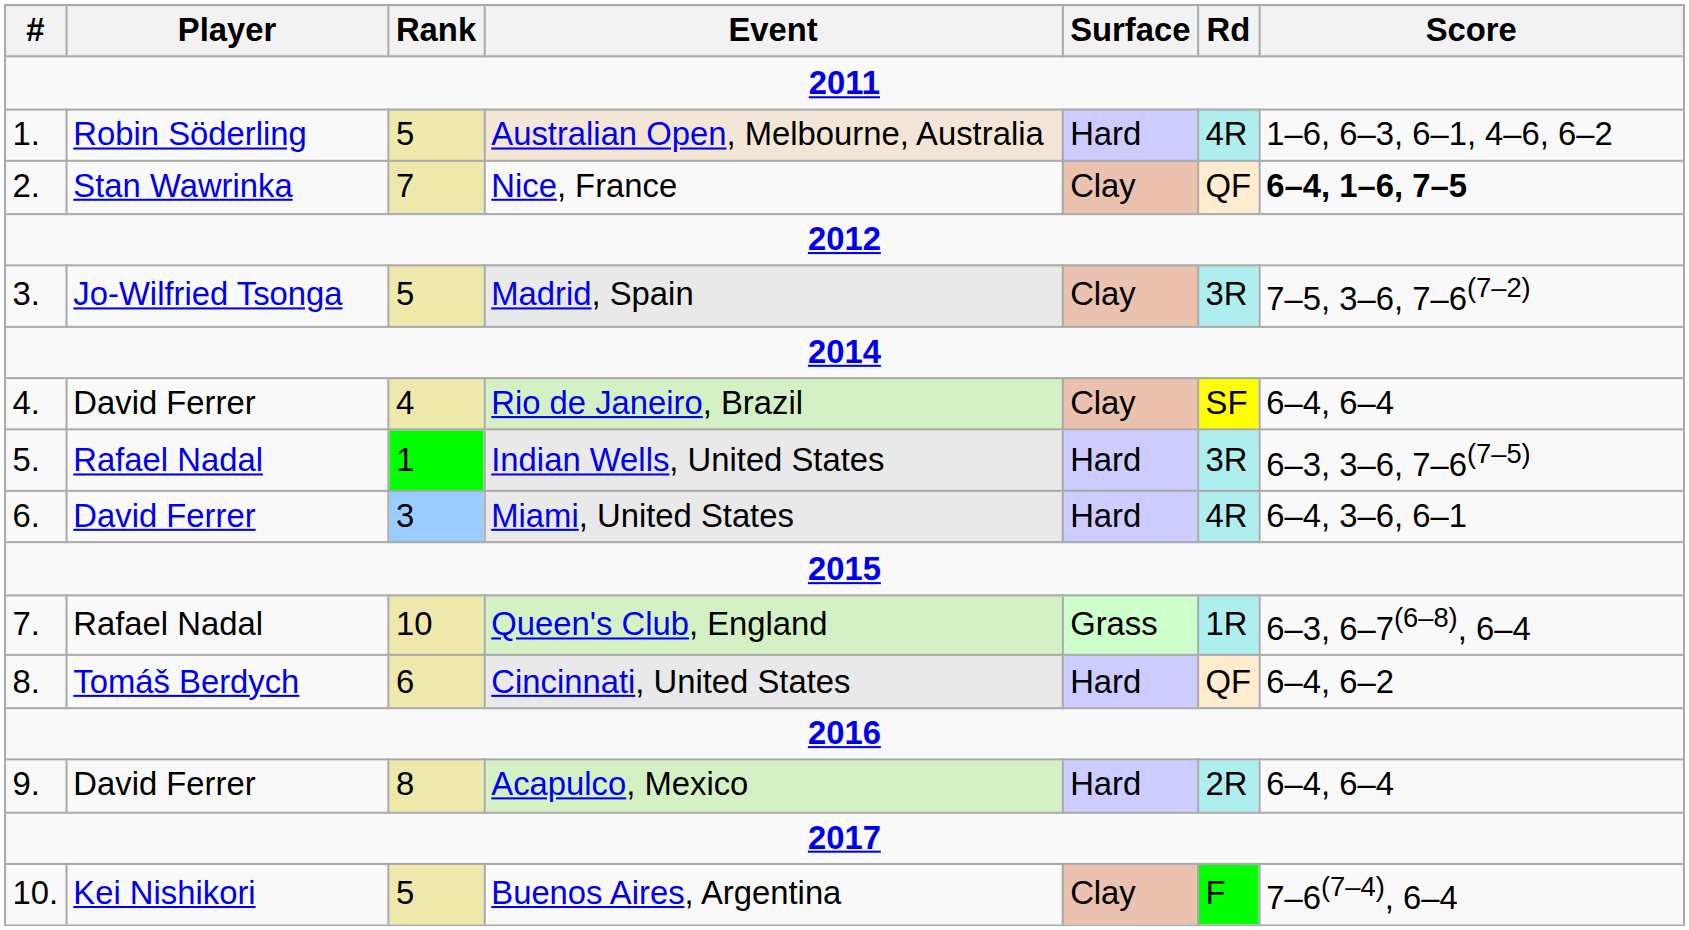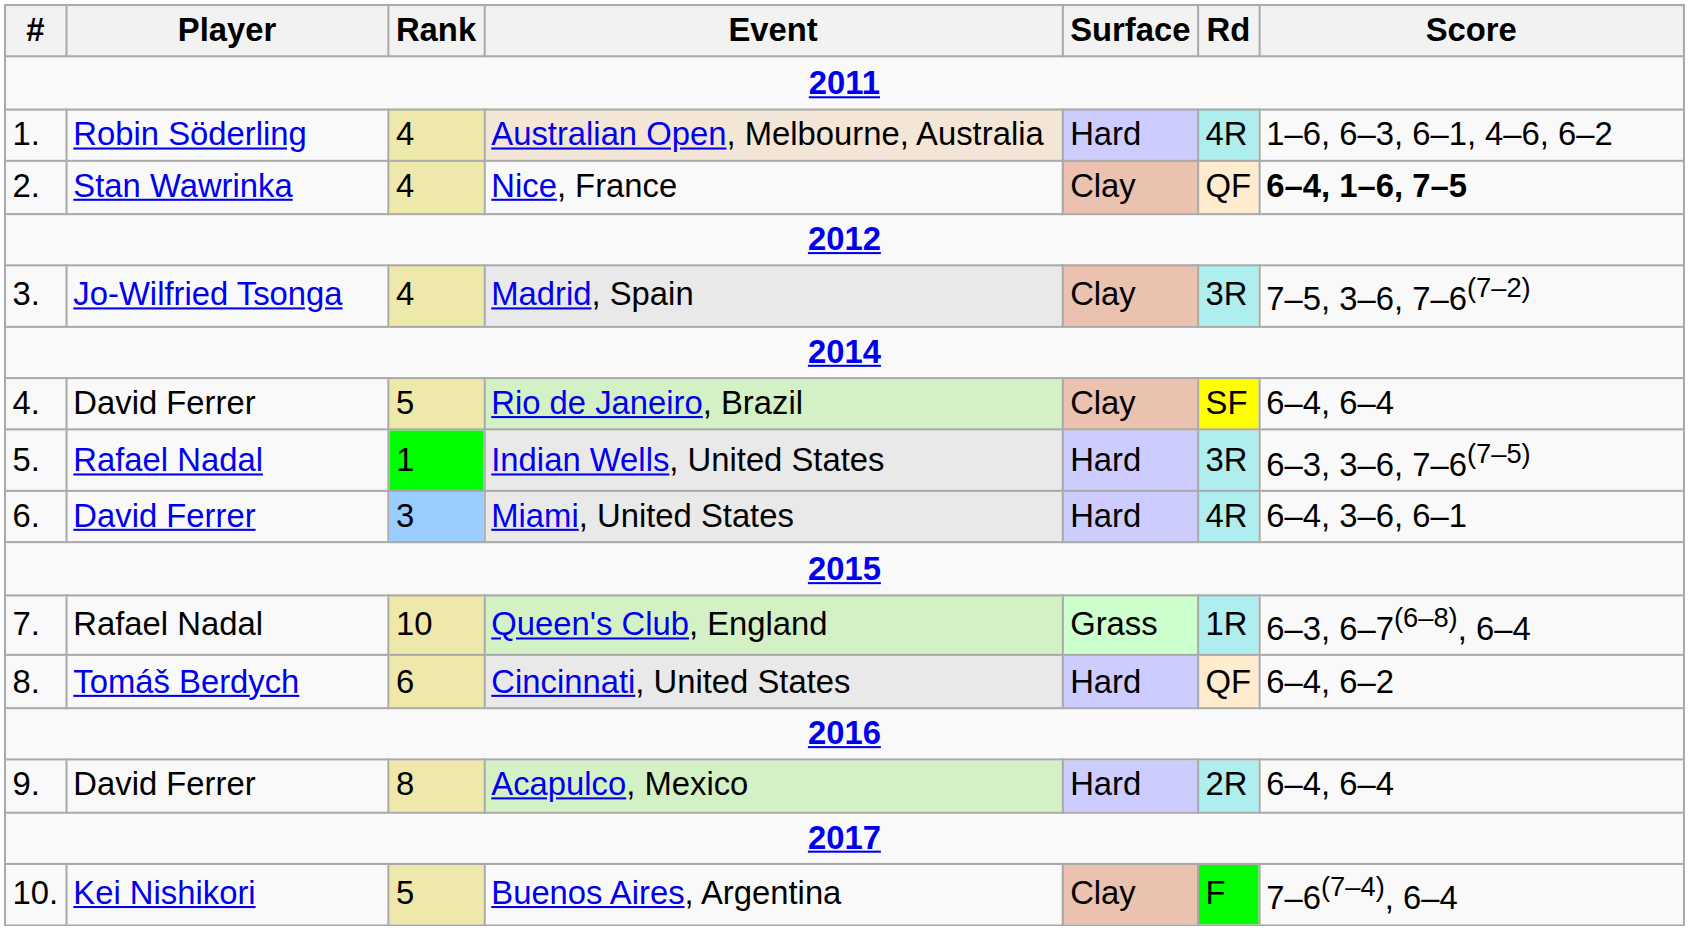 <table class="wikitable sortable">
 <tr>
 <th>#</th>
 <th width=150>Player</th>
 <th>Rank</th>
 <th width=275>Event</th>
 <th>Surface</th>
 <th>Rd</th>
 <th width=200 class=unsortable>Score</th>
 </tr>
 <tr>
 <td colspan=7 style=text-align:center><strong><a href='#'>2011</a></strong></td>
 </tr>
 <tr>
 <td>1.</td>
 <td> <a href='#'>Robin Söderling</a></td>
-<td bgcolor=EEE8AA>5</td>
+<td bgcolor=EEE8AA>4</td>
 <td style=background:#f3e6d7><a href='#'>Australian Open</a>, Melbourne, Australia</td>
 <td style=background:#ccf>Hard</td>
 <td style=background:#afeeee>4R</td>
 <td>1–6, 6–3, 6–1, 4–6, 6–2</td>
 </tr>
 <tr>
 <td>2.</td>
 <td> <a href='#'>Stan Wawrinka</a></td>
-<td bgcolor=EEE8AA>7</td>
+<td bgcolor=EEE8AA>4</td>
 <td><a href='#'>Nice</a>, France</td>
 <td style=background:#ebc2af>Clay</td>
 <td bgcolor=ffebcd>QF</td>
 <td><strong>6–4, 1–6, 7–5</strong></td>
 </tr>
 <tr>
 <td colspan=7 style=text-align:center><strong><a href='#'>2012</a></strong></td>
 </tr>
 <tr>
 <td>3.</td>
 <td> <a href='#'>Jo-Wilfried Tsonga</a></td>
-<td bgcolor=EEE8AA>5</td>
+<td bgcolor=EEE8AA>4</td>
 <td style=background:#e9e9e9><a href='#'>Madrid</a>, Spain</td>
 <td style=background:#ebc2af>Clay</td>
 <td style=background:#afeeee>3R</td>
 <td>7–5, 3–6, 7–6<sup>(7–2)</sup></td>
 </tr>
 <tr>
 <td colspan=7 style=text-align:center><strong><a href='#'>2014</a></strong></td>
 </tr>
 <tr>
 <td>4.</td>
 <td> David Ferrer</td>
-<td bgcolor=EEE8AA>4</td>
+<td bgcolor=EEE8AA>5</td>
 <td style=background:#d4f1c5><a href='#'>Rio de Janeiro</a>, Brazil</td>
 <td style=background:#ebc2af>Clay</td>
 <td bgcolor=yellow>SF</td>
 <td>6–4, 6–4</td>
 </tr>
 <tr>
 <td>5.</td>
 <td> <a href='#'>Rafael Nadal</a></td>
 <td bgcolor=lime>1</td>
 <td style=background:#e9e9e9><a href='#'>Indian Wells</a>, United States</td>
 <td style=background:#ccf>Hard</td>
 <td style=background:#afeeee>3R</td>
 <td>6–3, 3–6, 7–6<sup>(7–5)</sup></td>
 </tr>
 <tr>
 <td>6.</td>
 <td> <a href='#'>David Ferrer</a></td>
 <td bgcolor=99ccff>3</td>
 <td style=background:#e9e9e9><a href='#'>Miami</a>, United States</td>
 <td style=background:#ccf>Hard</td>
 <td style=background:#afeeee>4R</td>
 <td>6–4, 3–6, 6–1</td>
 </tr>
 <tr>
 <td colspan=7 style=text-align:center><strong><a href='#'>2015</a></strong></td>
 </tr>
 <tr>
 <td>7.</td>
 <td> Rafael Nadal</td>
 <td bgcolor=EEE8AA>10</td>
 <td style=background:#d4f1c5><a href='#'>Queen's Club</a>, England</td>
 <td style=background:#cfc>Grass</td>
 <td style=background:#afeeee>1R</td>
 <td>6–3, 6–7<sup>(6–8)</sup>, 6–4</td>
 </tr>
 <tr>
 <td>8.</td>
 <td> <a href='#'>Tomáš Berdych</a></td>
 <td bgcolor=EEE8AA>6</td>
 <td style=background:#e9e9e9><a href='#'>Cincinnati</a>, United States</td>
 <td style=background:#ccf>Hard</td>
 <td bgcolor=ffebcd>QF</td>
 <td>6–4, 6–2</td>
 </tr>
 <tr>
 <td colspan=7 style=text-align:center><strong><a href='#'>2016</a></strong></td>
 </tr>
 <tr>
 <td>9.</td>
 <td> David Ferrer</td>
 <td bgcolor=EEE8AA>8</td>
 <td style=background:#d4f1c5><a href='#'>Acapulco</a>, Mexico</td>
 <td style=background:#ccf>Hard</td>
 <td style=background:#afeeee>2R</td>
 <td>6–4, 6–4</td>
 </tr>
 <tr>
 <td colspan=7 style=text-align:center><strong><a href='#'>2017</a></strong></td>
 </tr>
 <tr>
 <td>10.</td>
 <td> <a href='#'>Kei Nishikori</a></td>
 <td bgcolor=EEE8AA>5</td>
 <td><a href='#'>Buenos Aires</a>, Argentina</td>
 <td style=background:#ebc2af>Clay</td>
 <td style=background:lime>F</td>
 <td>7–6<sup>(7–4)</sup>, 6–4</td>
 </tr>
 </table>
